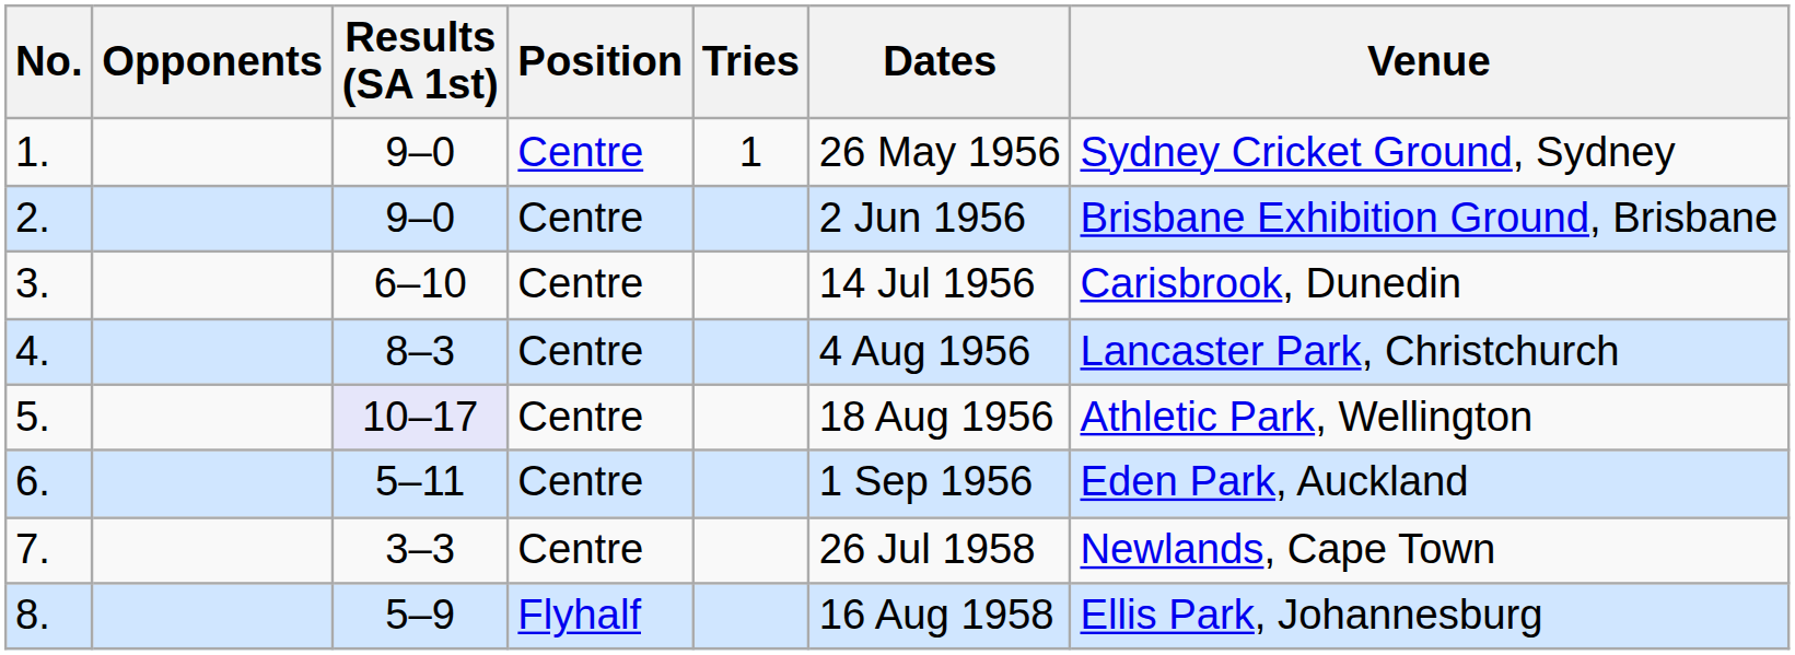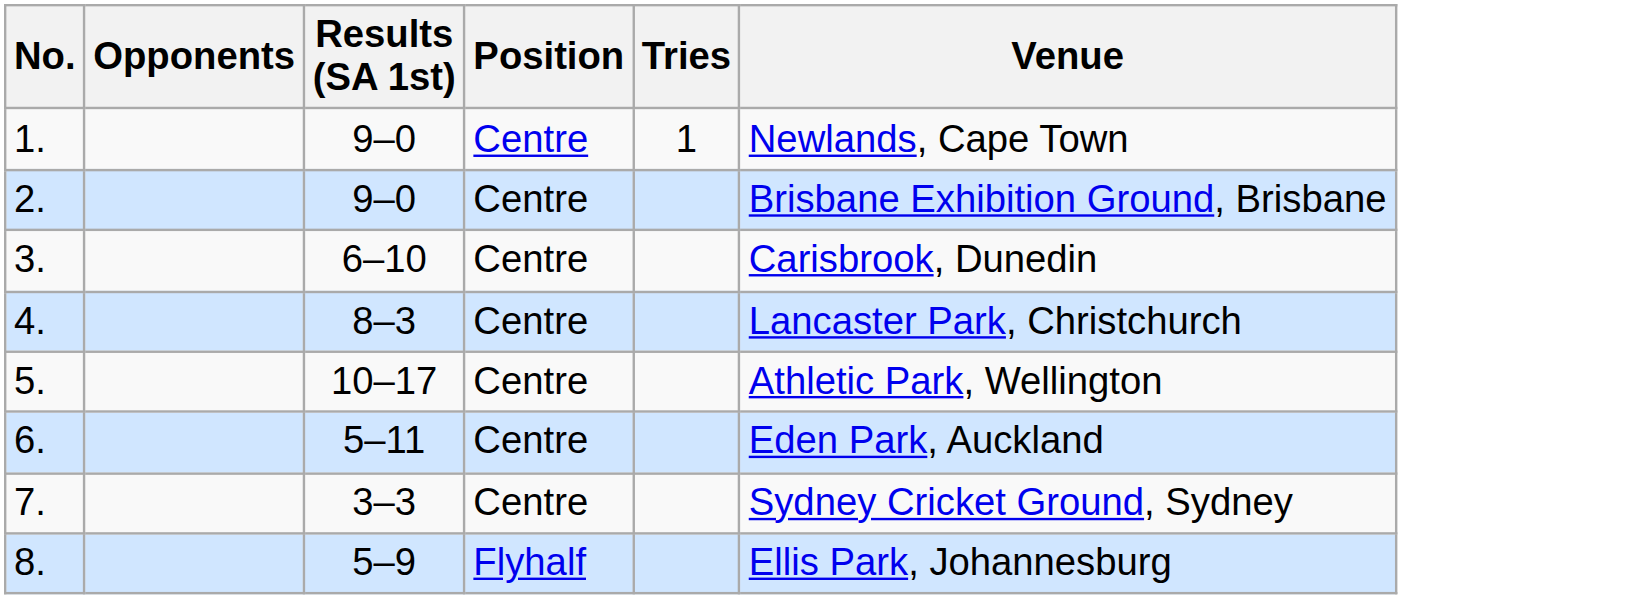 <table class="wikitable sortable">
 <tr>
 <th>No.</th>
 <th>Opponents</th>
 <th>Results<br>(SA 1st)</th>
 <th>Position</th>
 <th>Tries</th>
-<th>Dates</th>
 <th>Venue</th>
 </tr>
 <tr>
 <td>1.</td>
 <td></td>
 <td align="center">9–0</td>
 <td><a href='#'>Centre</a></td>
 <td align="center">1</td>
-<td>26 May 1956</td>
-<td><a href='#'>Sydney Cricket Ground</a>, Sydney</td>
+<td><a href='#'>Newlands</a>, Cape Town</td>
 </tr>
 <tr style="background: #D0E6FF;">
 <td>2.</td>
 <td></td>
 <td align="center">9–0</td>
 <td>Centre</td>
 <td></td>
-<td>2 Jun 1956</td>
 <td><a href='#'>Brisbane Exhibition Ground</a>, Brisbane</td>
 </tr>
 <tr>
 <td>3.</td>
 <td></td>
 <td align="center">6–10</td>
 <td>Centre</td>
 <td></td>
-<td>14 Jul 1956</td>
 <td><a href='#'>Carisbrook</a>, Dunedin</td>
 </tr>
 <tr style="background: #D0E6FF;">
 <td>4.</td>
 <td></td>
 <td align="center">8–3</td>
 <td>Centre</td>
 <td></td>
-<td>4 Aug 1956</td>
 <td><a href='#'>Lancaster Park</a>, Christchurch</td>
 </tr>
 <tr>
 <td>5.</td>
 <td></td>
-<td align="center" style="background: lavender;">10–17</td>
+<td align="center">10–17</td>
 <td>Centre</td>
 <td></td>
-<td>18 Aug 1956</td>
 <td><a href='#'>Athletic Park</a>, Wellington</td>
 </tr>
 <tr style="background: #D0E6FF;">
 <td>6.</td>
 <td></td>
 <td align="center">5–11</td>
 <td>Centre</td>
 <td></td>
-<td>1 Sep 1956</td>
 <td><a href='#'>Eden Park</a>, Auckland</td>
 </tr>
 <tr>
 <td>7.</td>
 <td></td>
 <td align="center">3–3</td>
 <td>Centre</td>
 <td></td>
-<td>26 Jul 1958</td>
-<td><a href='#'>Newlands</a>, Cape Town</td>
+<td><a href='#'>Sydney Cricket Ground</a>, Sydney</td>
 </tr>
 <tr style="background: #D0E6FF;">
 <td>8.</td>
 <td></td>
 <td align="center">5–9</td>
 <td><a href='#'>Flyhalf</a></td>
 <td></td>
-<td>16 Aug 1958</td>
 <td><a href='#'>Ellis Park</a>, Johannesburg</td>
 </tr>
 </table>
